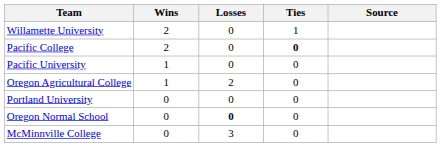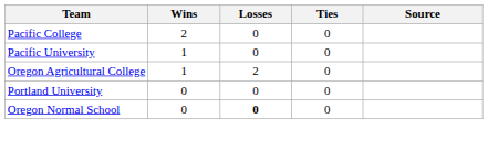 <table class="wikitable" border="1" style="Background:#ffffff">
 <tr>
 <th width=30%>Team</th>
 <th width=15%>Wins</th>
 <th width=15%>Losses</th>
 <th width=15%>Ties</th>
 <th>Source</th>
 </tr>
 <tr>
-<td align="left"><a href='#'>Willamette University</a></td>
-<td align="center">2</td>
-<td align="center">0</td>
-<td align="center">1</td>
-<td></td>
-</tr>
-<tr>
 <td align="left"><a href='#'>Pacific College</a></td>
 <td align="center">2</td>
 <td align="center">0</td>
-<td align="center"><strong>0</strong></td>
+<td align="center">0</td>
 <td></td>
 </tr>
 <tr>
 <td align="left"><a href='#'>Pacific University</a></td>
 <td align="center">1</td>
 <td align="center">0</td>
 <td align="center">0</td>
 <td></td>
 </tr>
 <tr>
 <td align="left"><a href='#'>Oregon Agricultural College</a></td>
 <td align="center">1</td>
 <td align="center">2</td>
 <td align="center">0</td>
 <td></td>
 </tr>
 <tr>
 <td align="left"><a href='#'>Portland University</a></td>
 <td align="center">0</td>
 <td align="center">0</td>
 <td align="center">0</td>
 <td></td>
 </tr>
 <tr>
 <td align="left"><a href='#'>Oregon Normal School</a></td>
 <td align="center">0</td>
 <td align="center"><strong>0</strong></td>
 <td align="center">0</td>
 <td></td>
 </tr>
-<tr>
-<td align="left"><a href='#'>McMinnville College</a></td>
-<td align="center">0</td>
-<td align="center">3</td>
-<td align="center">0</td>
-<td></td>
-</tr>
 </table>
